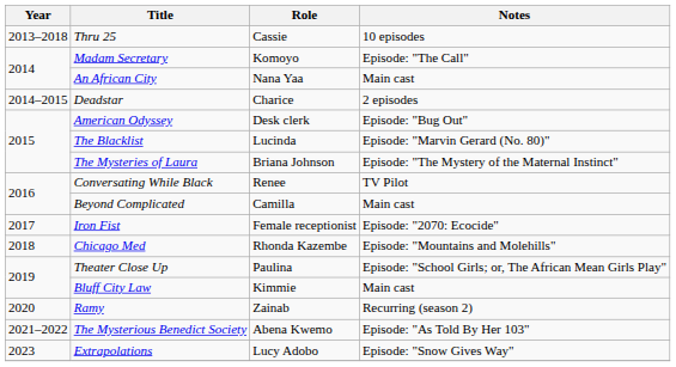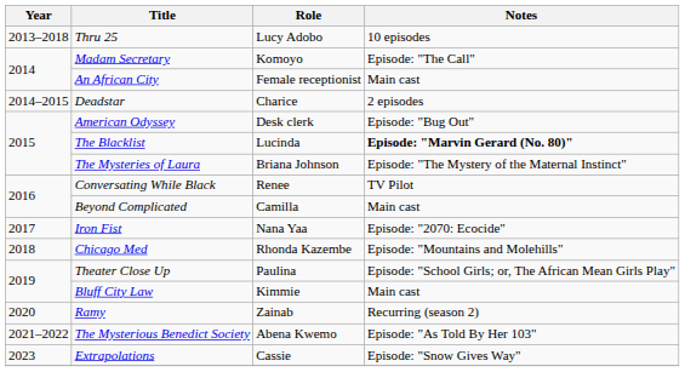 <table class="wikitable sortable">
 <tr>
 <th>Year</th>
 <th>Title</th>
 <th>Role</th>
 <th>Notes</th>
 </tr>
 <tr>
 <td>2013–2018</td>
 <td><em>Thru 25</em></td>
-<td>Cassie</td>
+<td>Lucy Adobo</td>
 <td>10 episodes</td>
 </tr>
 <tr>
 <td rowspan=2>2014</td>
 <td><em><a href='#'>Madam Secretary</a></em></td>
 <td>Komoyo</td>
 <td>Episode: "The Call"</td>
 </tr>
 <tr>
 <td><em><a href='#'>An African City</a></em></td>
-<td>Nana Yaa</td>
+<td>Female receptionist</td>
 <td>Main cast</td>
 </tr>
 <tr>
 <td>2014–2015</td>
 <td><em>Deadstar</em></td>
 <td>Charice</td>
 <td>2 episodes</td>
 </tr>
 <tr>
 <td rowspan=3>2015</td>
 <td><em><a href='#'>American Odyssey</a></em></td>
 <td>Desk clerk</td>
 <td>Episode: "Bug Out"</td>
 </tr>
 <tr>
 <td><em><a href='#'>The Blacklist</a></em></td>
 <td>Lucinda</td>
-<td>Episode: "Marvin Gerard (No. 80)"</td>
+<td><strong>Episode: "Marvin Gerard (No. 80)"</strong></td>
 </tr>
 <tr>
 <td><em><a href='#'>The Mysteries of Laura</a></em></td>
 <td>Briana Johnson</td>
 <td>Episode: "The Mystery of the Maternal Instinct"</td>
 </tr>
 <tr>
 <td rowspan=2>2016</td>
 <td><em>Conversating While Black</em></td>
 <td>Renee</td>
 <td>TV Pilot</td>
 </tr>
 <tr>
 <td><em>Beyond Complicated</em></td>
 <td>Camilla</td>
 <td>Main cast</td>
 </tr>
 <tr>
 <td>2017</td>
 <td><em><a href='#'>Iron Fist</a></em></td>
-<td>Female receptionist</td>
+<td>Nana Yaa</td>
 <td>Episode: "2070: Ecocide"</td>
 </tr>
 <tr>
 <td>2018</td>
 <td><em><a href='#'>Chicago Med</a></em></td>
 <td>Rhonda Kazembe</td>
 <td>Episode: "Mountains and Molehills"</td>
 </tr>
 <tr>
 <td rowspan=2>2019</td>
 <td><em>Theater Close Up</em></td>
 <td>Paulina</td>
 <td>Episode: "School Girls; or, The African Mean Girls Play"</td>
 </tr>
 <tr>
 <td><em><a href='#'>Bluff City Law</a></em></td>
 <td>Kimmie</td>
 <td>Main cast</td>
 </tr>
 <tr>
 <td>2020</td>
 <td><em><a href='#'>Ramy</a></em></td>
 <td>Zainab</td>
 <td>Recurring (season 2)</td>
 </tr>
 <tr>
 <td>2021–2022</td>
 <td><em><a href='#'>The Mysterious Benedict Society</a></em></td>
 <td>Abena Kwemo</td>
 <td>Episode: "As Told By Her 103"</td>
 </tr>
 <tr>
 <td>2023</td>
 <td><em><a href='#'>Extrapolations</a></em></td>
-<td>Lucy Adobo</td>
+<td>Cassie</td>
 <td>Episode: "Snow Gives Way"</td>
 </tr>
 <tr>
 </tr>
 </table>
